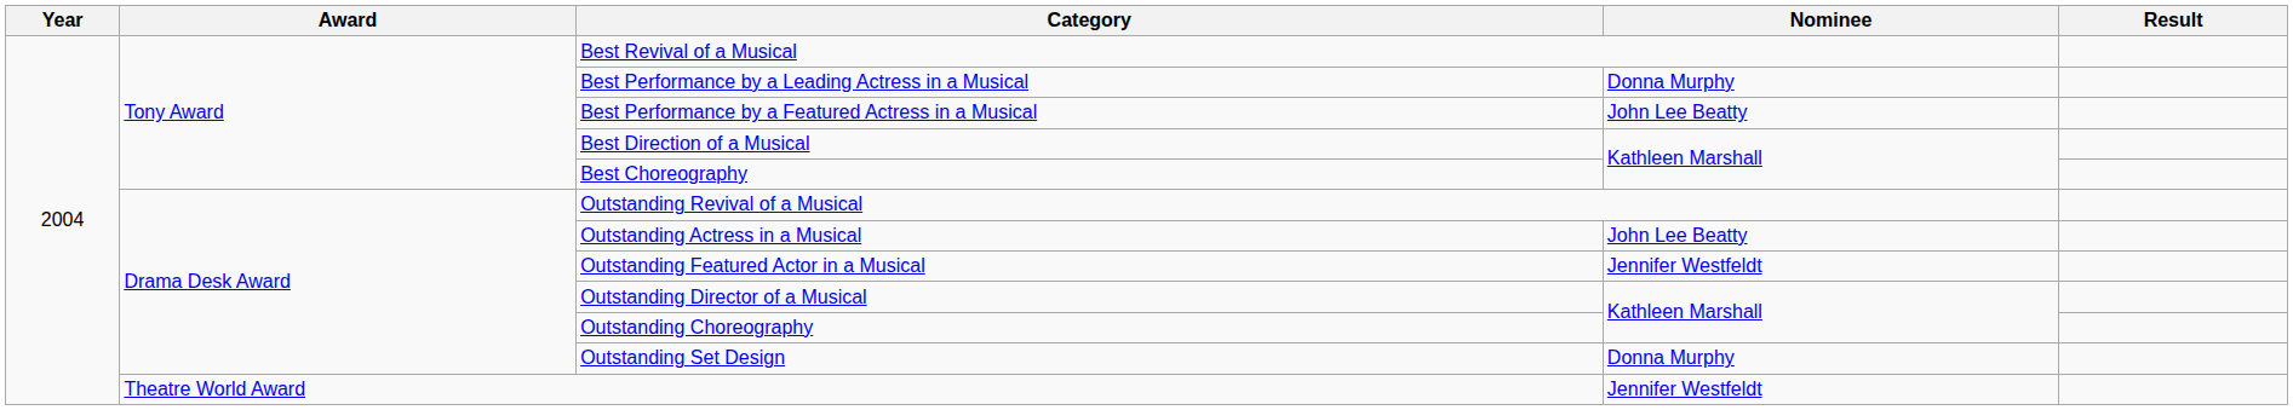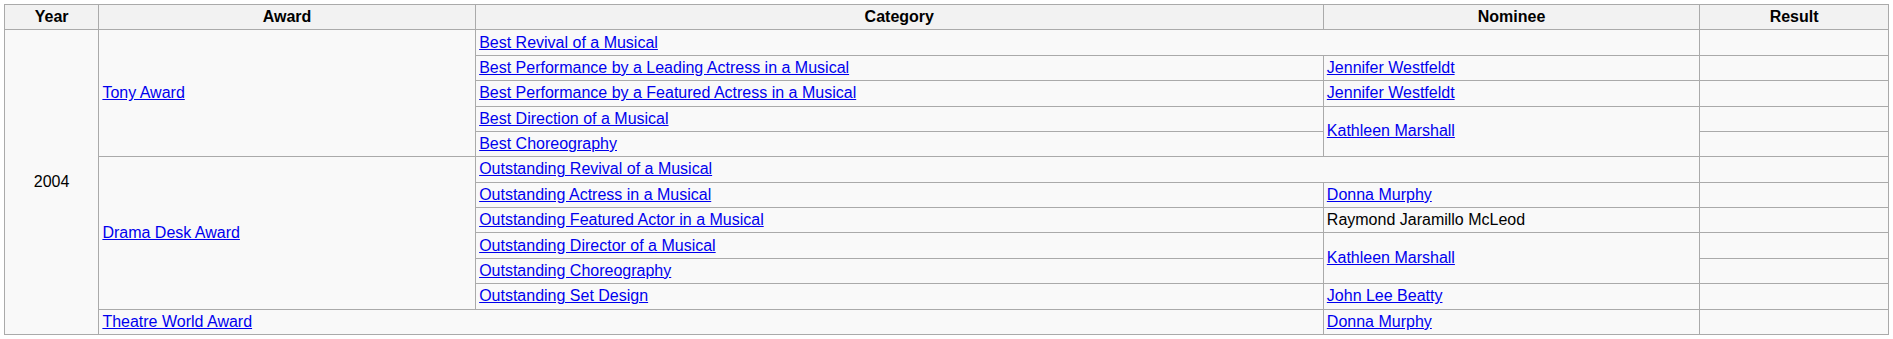 <table class="wikitable" width="95%">
 <tr>
 <th width="5%">Year</th>
 <th width="20%">Award</th>
 <th width="45%">Category</th>
 <th width="20%">Nominee</th>
 <th width="10%">Result</th>
 </tr>
 <tr>
 <td rowspan="12" align="center">2004</td>
 <td rowspan="5"><a href='#'>Tony Award</a></td>
 <td colspan="2"><a href='#'>Best Revival of a Musical</a></td>
 <td></td>
 </tr>
 <tr>
 <td><a href='#'>Best Performance by a Leading Actress in a Musical</a></td>
-<td><a href='#'>Donna Murphy</a></td>
+<td><a href='#'>Jennifer Westfeldt</a></td>
 <td></td>
 </tr>
 <tr>
 <td><a href='#'>Best Performance by a Featured Actress in a Musical</a></td>
-<td><a href='#'>John Lee Beatty</a></td>
+<td><a href='#'>Jennifer Westfeldt</a></td>
 <td></td>
 </tr>
 <tr>
 <td><a href='#'>Best Direction of a Musical</a></td>
 <td rowspan="2"><a href='#'>Kathleen Marshall</a></td>
 <td></td>
 </tr>
 <tr>
 <td><a href='#'>Best Choreography</a></td>
 <td></td>
 </tr>
 <tr>
 <td rowspan="6"><a href='#'>Drama Desk Award</a></td>
 <td colspan="2"><a href='#'>Outstanding Revival of a Musical</a></td>
 <td></td>
 </tr>
 <tr>
 <td><a href='#'>Outstanding Actress in a Musical</a></td>
-<td><a href='#'>John Lee Beatty</a></td>
+<td><a href='#'>Donna Murphy</a></td>
 <td></td>
 </tr>
 <tr>
 <td><a href='#'>Outstanding Featured Actor in a Musical</a></td>
-<td><a href='#'>Jennifer Westfeldt</a></td>
+<td>Raymond Jaramillo McLeod</td>
 <td></td>
 </tr>
 <tr>
 <td><a href='#'>Outstanding Director of a Musical</a></td>
 <td rowspan="2"><a href='#'>Kathleen Marshall</a></td>
 <td></td>
 </tr>
 <tr>
 <td><a href='#'>Outstanding Choreography</a></td>
 <td></td>
 </tr>
 <tr>
 <td><a href='#'>Outstanding Set Design</a></td>
-<td><a href='#'>Donna Murphy</a></td>
+<td><a href='#'>John Lee Beatty</a></td>
 <td></td>
 </tr>
 <tr>
 <td colspan="2"><a href='#'>Theatre World Award</a></td>
-<td><a href='#'>Jennifer Westfeldt</a></td>
+<td><a href='#'>Donna Murphy</a></td>
 <td></td>
 </tr>
 </table>
